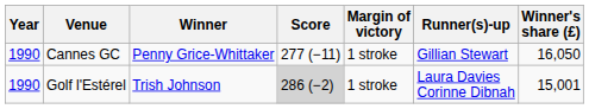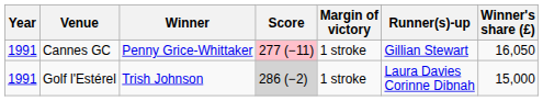 <table class=wikitable style="font-size:95%">
 <tr>
 <th>Year</th>
 <th>Venue</th>
 <th>Winner</th>
 <th>Score</th>
 <th>Margin of<br>victory</th>
 <th>Runner(s)-up</th>
 <th>Winner's<br>share (£)</th>
 </tr>
 <tr>
-<td><a href='#'>1990</a></td>
+<td><a href='#'>1991</a></td>
 <td>Cannes GC</td>
 <td> <a href='#'>Penny Grice-Whittaker</a></td>
-<td>277 (−11)</td>
+<td style="background: pink;">277 (−11)</td>
 <td>1 stroke</td>
 <td> <a href='#'>Gillian Stewart</a></td>
 <td align=right>16,050</td>
 </tr>
 <tr>
-<td><a href='#'>1990</a></td>
+<td><a href='#'>1991</a></td>
 <td>Golf l'Estérel</td>
 <td> <a href='#'>Trish Johnson</a></td>
 <td style="background: lightgrey;">286 (−2)</td>
 <td>1 stroke</td>
 <td> <a href='#'>Laura Davies</a><br> <a href='#'>Corinne Dibnah</a></td>
-<td align=right>15,001</td>
+<td align=right>15,000</td>
 </tr>
 </table>
